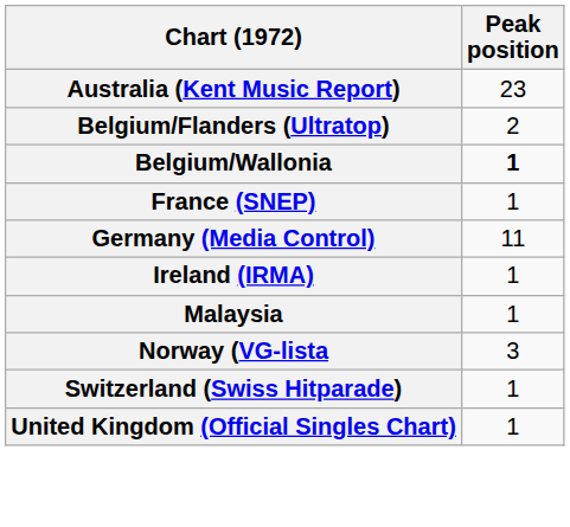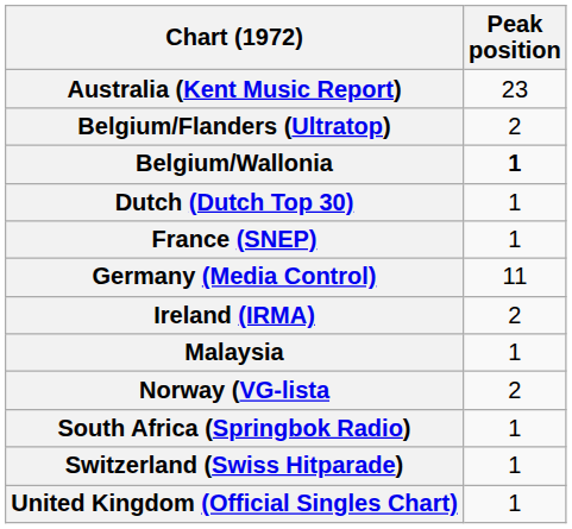 <table class="wikitable sortable plainrowheaders">
 <tr>
 <th scope="col">Chart (1972)</th>
 <th scope="col">Peak<br>position</th>
 </tr>
 <tr>
 <th scope="row">Australia (<a href='#'>Kent Music Report</a>)</th>
 <td align="center">23</td>
 </tr>
 <tr>
 <th scope="row">Belgium/Flanders (<a href='#'>Ultratop</a>)</th>
 <td style="text-align:center;">2</td>
 </tr>
 <tr>
 <th scope="row">Belgium/Wallonia</th>
 <td style="text-align:center;"><strong>1</strong></td>
 </tr>
 <tr>
+<th scope="row">Dutch <a href='#'>(Dutch Top 30)</a></th>
+<td style="text-align:center;">1</td>
+</tr>
+<tr>
 <th scope="row">France <a href='#'>(SNEP)</a></th>
 <td style="text-align:center;">1</td>
 </tr>
 <tr>
 <th scope="row">Germany <a href='#'>(Media Control)</a></th>
 <td style="text-align:center;">11</td>
 </tr>
 <tr>
 <th scope="row">Ireland <a href='#'>(IRMA)</a></th>
-<td style="text-align:center;">1</td>
+<td style="text-align:center;">2</td>
 </tr>
 <tr>
 <th scope="row">Malaysia</th>
 <td style="text-align:center;">1</td>
 </tr>
 <tr>
 <th scope="row">Norway (<a href='#'>VG-lista</a></th>
-<td style="text-align:center;">3</td>
+<td style="text-align:center;">2</td>
+</tr>
+<tr>
+<th scope="row">South Africa (<a href='#'>Springbok Radio</a>) </th>
+<td style="text-align:center;">1</td>
 </tr>
 <tr>
 <th scope="row">Switzerland (<a href='#'>Swiss Hitparade</a>)</th>
 <td style="text-align:center;">1</td>
 </tr>
 <tr>
 <th scope="row">United Kingdom <a href='#'>(Official Singles Chart)</a></th>
 <td style="text-align:center;">1</td>
 </tr>
 </table>
